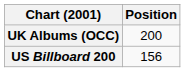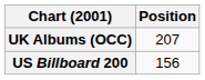 <table class="wikitable sortable plainrowheaders" style="text-align:center">
 <tr>
 <th scope="col">Chart (2001)</th>
 <th scope="col">Position</th>
 </tr>
 <tr>
 <th scope="row">UK Albums (OCC)</th>
-<td>200</td>
+<td>207</td>
 </tr>
 <tr>
 <th scope="row">US <em>Billboard</em> 200</th>
 <td>156</td>
 </tr>
 </table>
